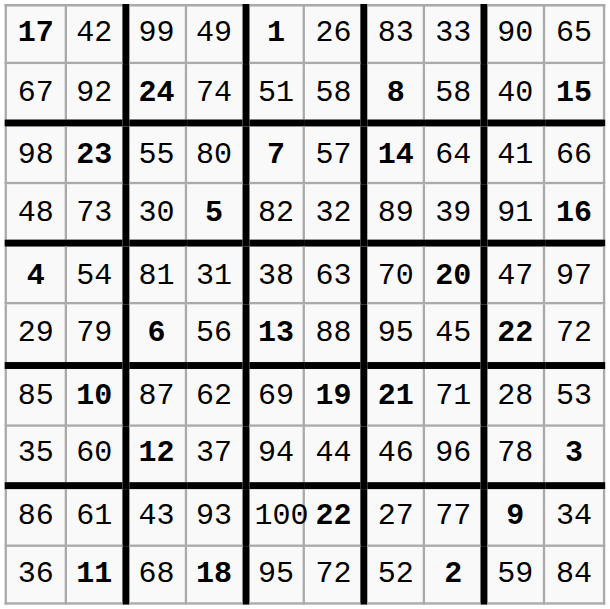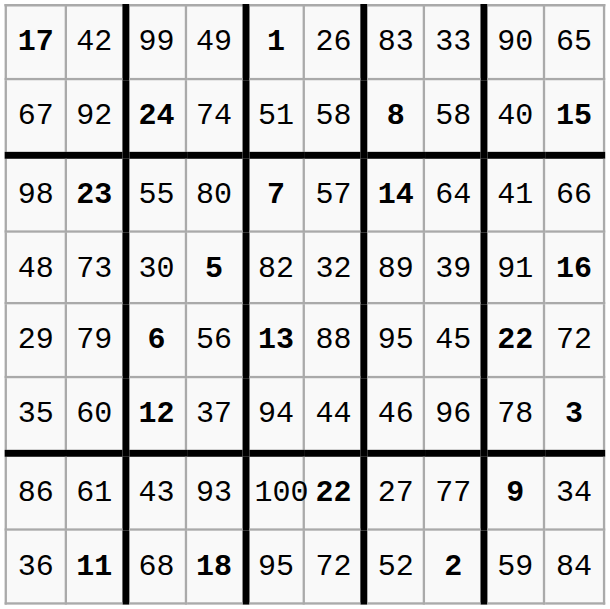 <table class="wikitable" style="margin-left:auto;margin-right:auto;text-align:center;width:20em;height:20em;table-layout:fixed;">
 <tr>
 </tr>
 <tr>
 <td><strong>17</strong></td>
 <td style="border-right:solid">42</td>
 <td>99</td>
 <td style="border-right:solid">49</td>
 <td><strong>1</strong></td>
 <td style="border-right:solid">26</td>
 <td>83</td>
 <td style="border-right:solid">33</td>
 <td>90</td>
 <td>65</td>
 </tr>
 <tr>
 <td>67</td>
 <td style="border-right:solid">92</td>
 <td><strong>24</strong></td>
 <td style="border-right:solid">74</td>
 <td>51</td>
 <td style="border-right:solid">58</td>
 <td><strong>8</strong></td>
 <td style="border-right:solid">58</td>
 <td>40</td>
 <td><strong>15</strong></td>
 </tr>
 <tr>
 <td style="border-top:solid">98</td>
 <td style="border-right:solid; border-top:solid"><strong>23</strong></td>
 <td style="border-top:solid">55</td>
 <td style="border-right:solid; border-top:solid">80</td>
 <td style="border-top:solid"><strong>7</strong></td>
 <td style="border-right:solid; border-top:solid">57</td>
 <td style="border-top:solid"><strong>14</strong></td>
 <td style="border-right:solid; border-top:solid">64</td>
 <td style="border-top:solid">41</td>
 <td style="border-top:solid">66</td>
 </tr>
 <tr>
 <td>48</td>
 <td style="border-right:solid">73</td>
 <td>30</td>
 <td style="border-right:solid"><strong>5</strong></td>
 <td>82</td>
 <td style="border-right:solid">32</td>
 <td>89</td>
 <td style="border-right:solid">39</td>
 <td>91</td>
 <td><strong>16</strong></td>
 </tr>
 <tr>
-<td style="border-top:solid"><strong>4</strong></td>
-<td style="border-right:solid; border-top:solid ">54</td>
-<td style="border-top:solid">81</td>
-<td style="border-right:solid; border-top:solid">31</td>
-<td style="border-top:solid">38</td>
-<td style="border-right:solid; border-top:solid">63</td>
-<td style="border-top:solid">70</td>
-<td style="border-right:solid; border-top:solid"><strong>20</strong></td>
-<td style="border-top:solid">47</td>
-<td style="border-top:solid">97</td>
-</tr>
-<tr>
 <td>29</td>
 <td style="border-right:solid">79</td>
 <td><strong>6</strong></td>
 <td style="border-right:solid">56</td>
 <td><strong>13</strong></td>
 <td style="border-right:solid">88</td>
 <td>95</td>
 <td style="border-right:solid">45</td>
 <td><strong>22</strong></td>
 <td>72</td>
-</tr>
-<tr>
-<td style="border-top:solid">85</td>
-<td style="border-right:solid; border-top:solid"><strong>10</strong></td>
-<td style="border-top:solid">87</td>
-<td style="border-right:solid; border-top:solid">62</td>
-<td style="border-top:solid">69</td>
-<td style="border-right:solid; border-top:solid"><strong>19</strong></td>
-<td style="border-top:solid"><strong>21</strong></td>
-<td style="border-right:solid; border-top:solid">71</td>
-<td style="border-top:solid">28</td>
-<td style="border-top:solid">53</td>
 </tr>
 <tr>
 <td>35</td>
 <td style="border-right:solid">60</td>
 <td><strong>12</strong></td>
 <td style="border-right:solid">37</td>
 <td>94</td>
 <td style="border-right:solid">44</td>
 <td>46</td>
 <td style="border-right:solid">96</td>
 <td>78</td>
 <td><strong>3</strong></td>
 </tr>
 <tr>
 <td style="border-top:solid">86</td>
 <td style="border-right:solid; border-top:solid ">61</td>
 <td style="border-top:solid">43</td>
 <td style="border-right:solid; border-top:solid">93</td>
 <td style="border-top:solid">100</td>
 <td style="border-right:solid; border-top:solid"><strong>22</strong></td>
 <td style="border-top:solid">27</td>
 <td style="border-right:solid; border-top:solid">77</td>
 <td style="border-top:solid"><strong>9</strong></td>
 <td style="border-top:solid">34</td>
 </tr>
 <tr>
 <td>36</td>
 <td style="border-right:solid"><strong>11</strong></td>
 <td>68</td>
 <td style="border-right:solid"><strong>18</strong></td>
 <td>95</td>
 <td style="border-right:solid">72</td>
 <td>52</td>
 <td style="border-right:solid"><strong>2</strong></td>
 <td>59</td>
 <td>84</td>
 </tr>
 </table>
